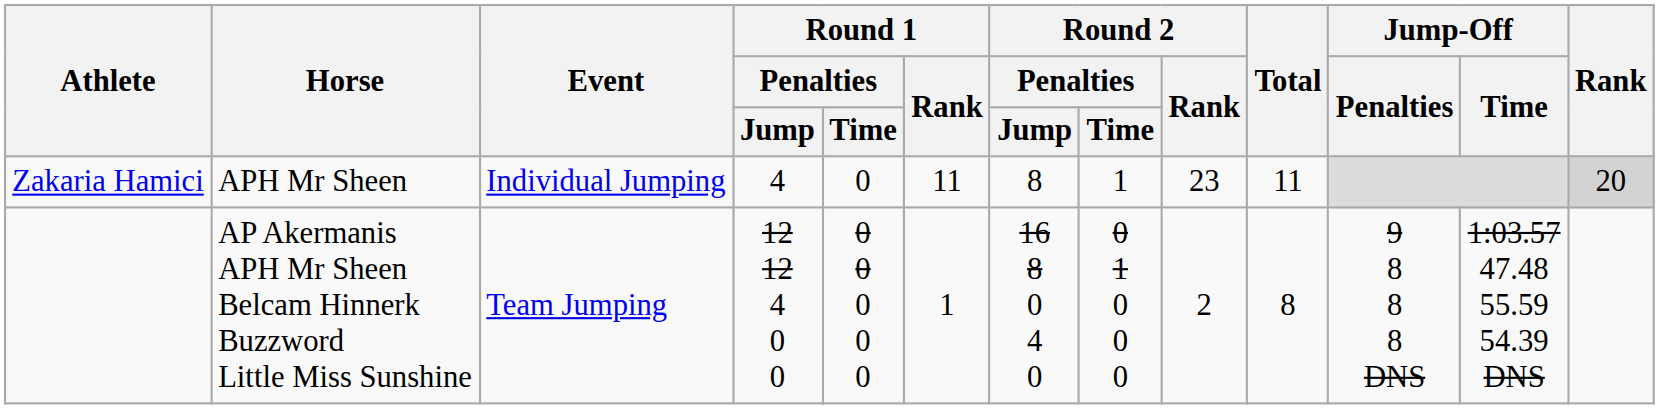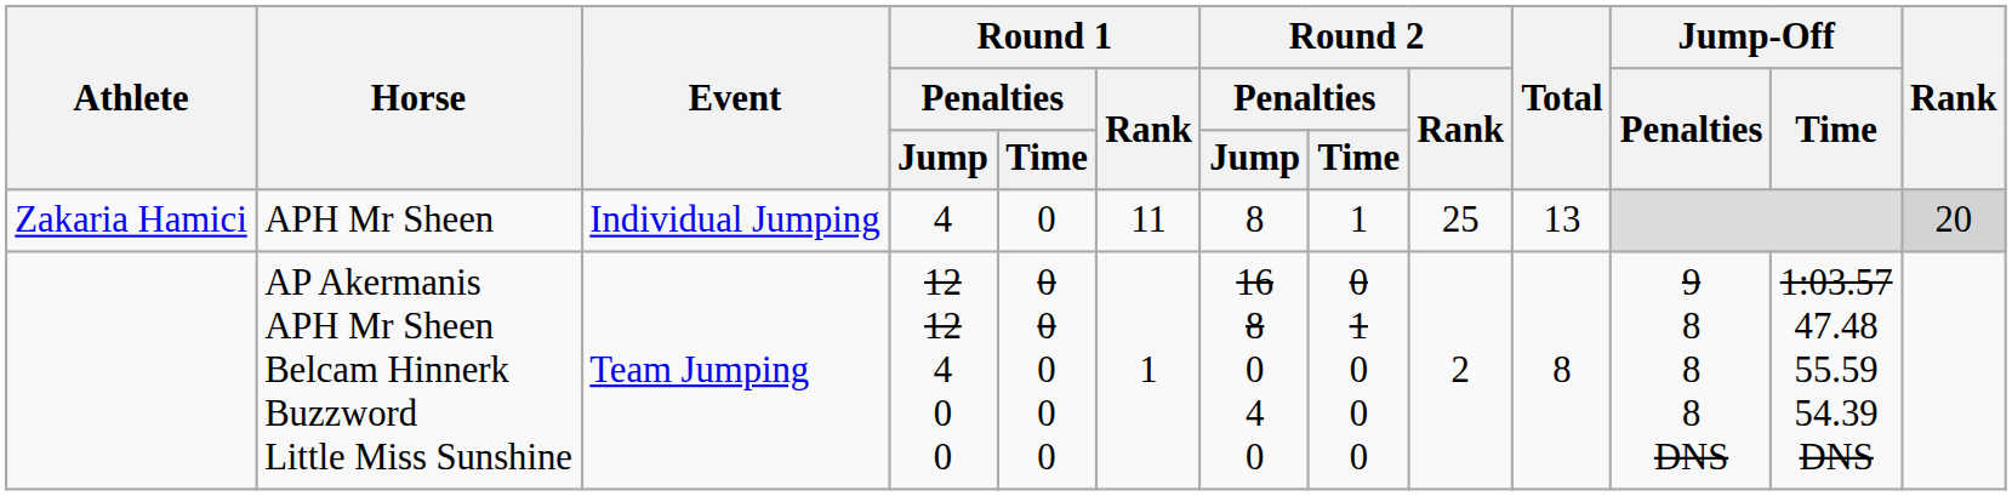 <table class="wikitable" border="1" style="font-size:90%">
 <tr>
 <th rowspan=3>Athlete</th>
 <th rowspan=3>Horse</th>
 <th rowspan=3>Event</th>
 <th colspan=3>Round 1</th>
 <th colspan=3>Round 2</th>
 <th rowspan=3>Total</th>
 <th colspan=2>Jump-Off</th>
 <th rowspan=3>Rank</th>
 </tr>
 <tr>
 <th colspan=2>Penalties</th>
 <th rowspan=2>Rank</th>
 <th colspan=2>Penalties</th>
 <th rowspan=2>Rank</th>
 <th rowspan=2>Penalties</th>
 <th rowspan=2>Time</th>
 </tr>
 <tr>
 <th>Jump</th>
 <th>Time</th>
 <th>Jump</th>
 <th>Time</th>
 </tr>
 <tr>
 <td><a href='#'>Zakaria Hamici</a></td>
 <td>APH Mr Sheen</td>
 <td><a href='#'>Individual Jumping</a></td>
 <td align=center>4</td>
 <td align=center>0</td>
 <td align=center>11</td>
 <td align=center>8</td>
 <td align=center>1</td>
-<td align=center>23</td>
-<td align=center>11</td>
+<td align=center>25</td>
+<td align=center>13</td>
 <td colspan=2 bgcolor=#DCDCDC></td>
 <td align=center style="background: lightgrey;">20</td>
 </tr>
 <tr>
 <td><br><br><br><br></td>
 <td>AP Akermanis<br>APH Mr Sheen<br>Belcam Hinnerk<br>Buzzword<br>Little Miss Sunshine</td>
 <td><a href='#'>Team Jumping</a></td>
 <td align=center><s>12</s><br><s>12</s><br>4<br>0<br>0</td>
 <td align=center><s>0</s><br><s>0</s><br>0<br>0<br>0</td>
 <td align=center>1</td>
 <td align=center><s>16</s><br><s>8</s><br>0<br>4<br>0</td>
 <td align=center><s>0</s><br><s>1</s><br>0<br>0<br>0</td>
 <td align=center>2</td>
 <td align=center>8</td>
 <td align=center><s>9</s><br>8<br>8<br>8<br><s>DNS</s></td>
 <td align=center><s>1:03.57</s><br>47.48<br>55.59<br>54.39<br><s>DNS</s></td>
 <td align=center></td>
 </tr>
 </table>
